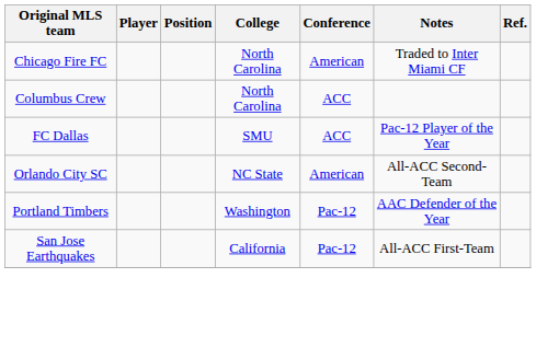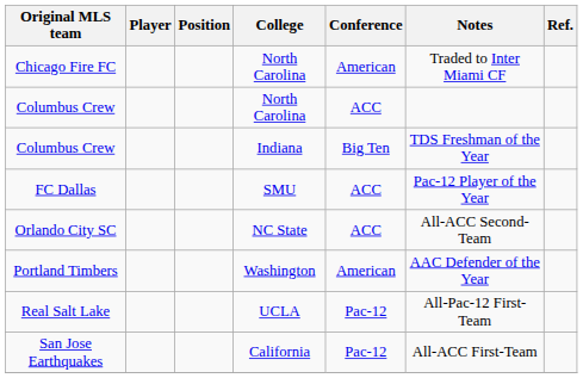 <table class="wikitable sortable" style="text-align:center">
 <tr>
 <th>Original MLS team</th>
 <th>Player</th>
 <th>Position</th>
 <th>College</th>
 <th>Conference</th>
 <th class=unsortable>Notes</th>
 <th class=unsortable>Ref.</th>
 </tr>
 <tr>
 <td><a href='#'>Chicago Fire FC</a></td>
 <td></td>
 <td></td>
 <td><a href='#'>North Carolina</a></td>
 <td><a href='#'>American</a></td>
 <td>Traded to <a href='#'>Inter Miami CF</a></td>
 <td></td>
 </tr>
 <tr>
 <td><a href='#'>Columbus Crew</a></td>
 <td></td>
 <td></td>
 <td><a href='#'>North Carolina</a></td>
 <td><a href='#'>ACC</a></td>
 <td></td>
 <td></td>
 </tr>
 <tr>
+<td><a href='#'>Columbus Crew</a></td>
+<td></td>
+<td></td>
+<td><a href='#'>Indiana</a></td>
+<td><a href='#'>Big Ten</a></td>
+<td><a href='#'>TDS Freshman of the Year</a></td>
+<td></td>
+</tr>
+<tr>
 <td><a href='#'>FC Dallas</a></td>
 <td></td>
 <td></td>
 <td><a href='#'>SMU</a></td>
 <td><a href='#'>ACC</a></td>
 <td><a href='#'>Pac-12 Player of the Year</a></td>
 <td></td>
 </tr>
 <tr>
 <td><a href='#'>Orlando City SC</a></td>
 <td></td>
 <td></td>
 <td><a href='#'>NC State</a></td>
-<td><a href='#'>American</a></td>
+<td><a href='#'>ACC</a></td>
 <td>All-ACC Second-Team</td>
 <td></td>
 </tr>
 <tr>
 <td><a href='#'>Portland Timbers</a></td>
 <td></td>
 <td></td>
 <td><a href='#'>Washington</a></td>
+<td><a href='#'>American</a></td>
+<td><a href='#'>AAC Defender of the Year</a></td>
+<td></td>
+</tr>
+<tr>
+<td><a href='#'>Real Salt Lake</a></td>
+<td></td>
+<td></td>
+<td><a href='#'>UCLA</a></td>
 <td><a href='#'>Pac-12</a></td>
-<td><a href='#'>AAC Defender of the Year</a></td>
+<td>All-Pac-12 First-Team</td>
 <td></td>
 </tr>
 <tr>
 <td><a href='#'>San Jose Earthquakes</a></td>
 <td></td>
 <td></td>
 <td><a href='#'>California</a></td>
 <td><a href='#'>Pac-12</a></td>
 <td>All-ACC First-Team</td>
 <td></td>
 </tr>
 <tr>
 </tr>
 </table>
